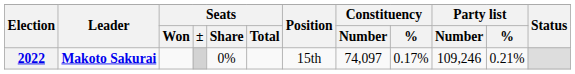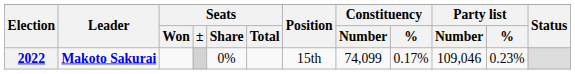 <table class="wikitable sortable">
 <tr>
 </tr>
 <tr>
 <th rowspan=2>Election</th>
 <th rowspan=2>Leader</th>
 <th colspan=4>Seats</th>
 <th rowspan=2>Position</th>
 <th colspan=2>Constituency</th>
 <th colspan=2>Party list</th>
 <th rowspan=2>Status</th>
 </tr>
 <tr>
 <th>Won</th>
 <th>±</th>
 <th>Share</th>
 <th>Total</th>
 <th>Number</th>
 <th>%</th>
 <th>Number</th>
 <th>%</th>
 </tr>
 <tr style="text-align:center;">
 <th><a href='#'>2022</a></th>
 <td><strong><a href='#'>Makoto Sakurai</a></strong></td>
 <td></td>
 <td bgcolor="lightgrey"></td>
 <td>0%</td>
 <td></td>
 <td>15th</td>
-<td>74,097</td>
+<td>74,099</td>
 <td>0.17%</td>
-<td>109,246</td>
-<td>0.21%</td>
+<td>109,046</td>
+<td>0.23%</td>
 <td align=center style="background:#ddd;"></td>
 </tr>
 </table>
